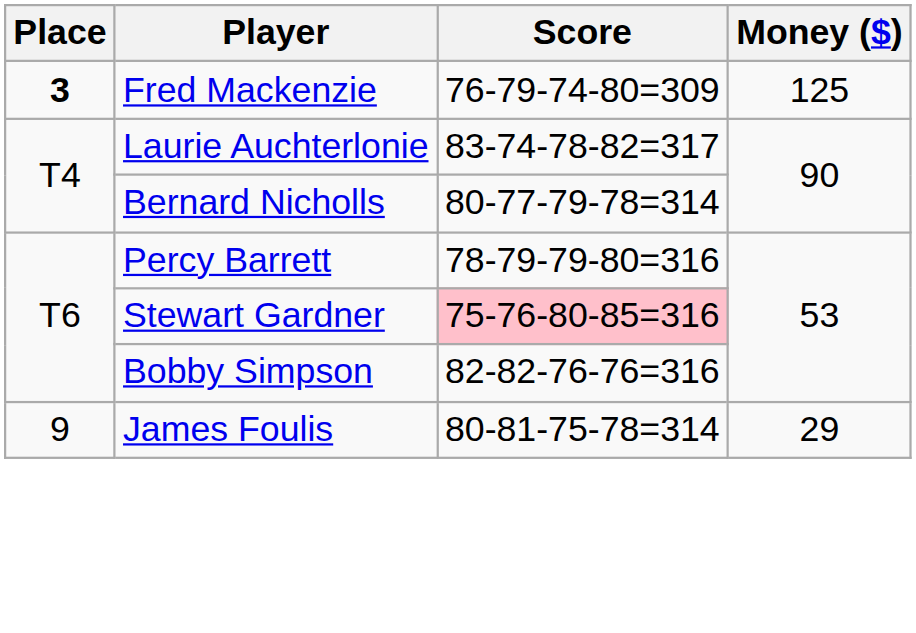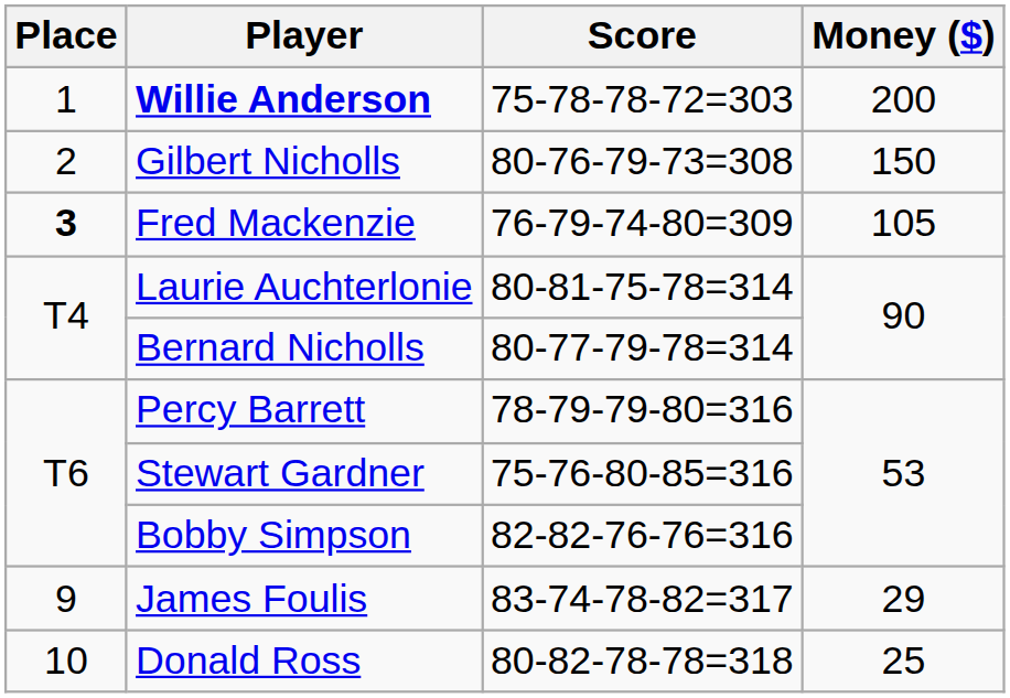 <table class=wikitable>
 <tr>
 <th>Place</th>
 <th>Player</th>
 <th>Score</th>
 <th>Money (<a href='#'>$</a>)</th>
 </tr>
 <tr>
+<td align=center>1</td>
+<td> <strong><a href='#'>Willie Anderson</a></strong></td>
+<td>75-78-78-72=303</td>
+<td align=center>200</td>
+</tr>
+<tr>
+<td align=center>2</td>
+<td> <a href='#'>Gilbert Nicholls</a></td>
+<td>80-76-79-73=308</td>
+<td align=center>150</td>
+</tr>
+<tr>
 <td align=center><strong>3</strong></td>
 <td> <a href='#'>Fred Mackenzie</a></td>
 <td>76-79-74-80=309</td>
-<td align=center>125</td>
+<td align=center>105</td>
 </tr>
 <tr>
 <td rowspan=2 align=center>T4</td>
 <td> <a href='#'>Laurie Auchterlonie</a></td>
-<td>83-74-78-82=317</td>
+<td>80-81-75-78=314</td>
 <td rowspan=2 align=center>90</td>
 </tr>
 <tr>
 <td> <a href='#'>Bernard Nicholls</a></td>
 <td>80-77-79-78=314</td>
 </tr>
 <tr>
 <td rowspan=3 align=center>T6</td>
 <td> <a href='#'>Percy Barrett</a></td>
 <td>78-79-79-80=316</td>
 <td rowspan=3 align=center>53</td>
 </tr>
 <tr>
 <td> <a href='#'>Stewart Gardner</a></td>
-<td style="background: pink;">75-76-80-85=316</td>
+<td>75-76-80-85=316</td>
 </tr>
 <tr>
 <td> <a href='#'>Bobby Simpson</a></td>
 <td>82-82-76-76=316</td>
 </tr>
 <tr>
 <td align=center>9</td>
 <td> <a href='#'>James Foulis</a></td>
-<td>80-81-75-78=314</td>
+<td>83-74-78-82=317</td>
 <td align=center>29</td>
 </tr>
+<tr>
+<td align=center>10</td>
+<td> <a href='#'>Donald Ross</a></td>
+<td>80-82-78-78=318</td>
+<td align=center>25</td>
+</tr>
 </table>
